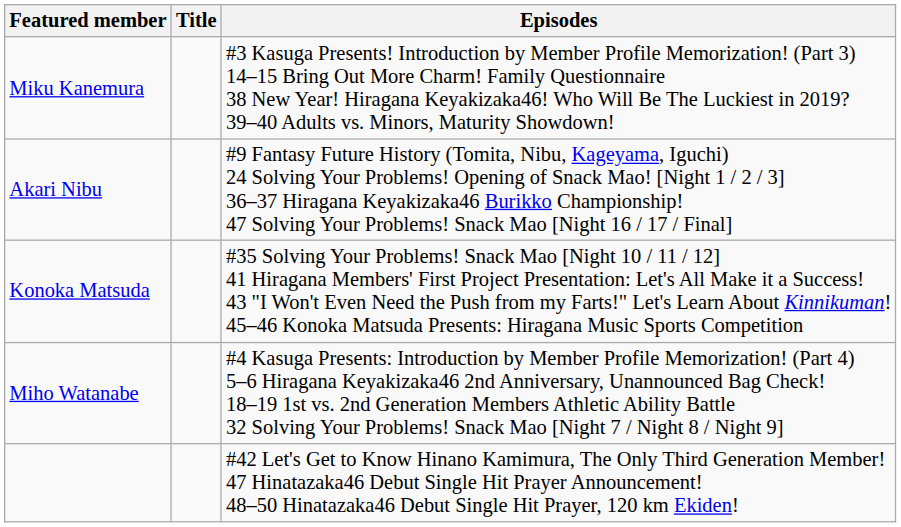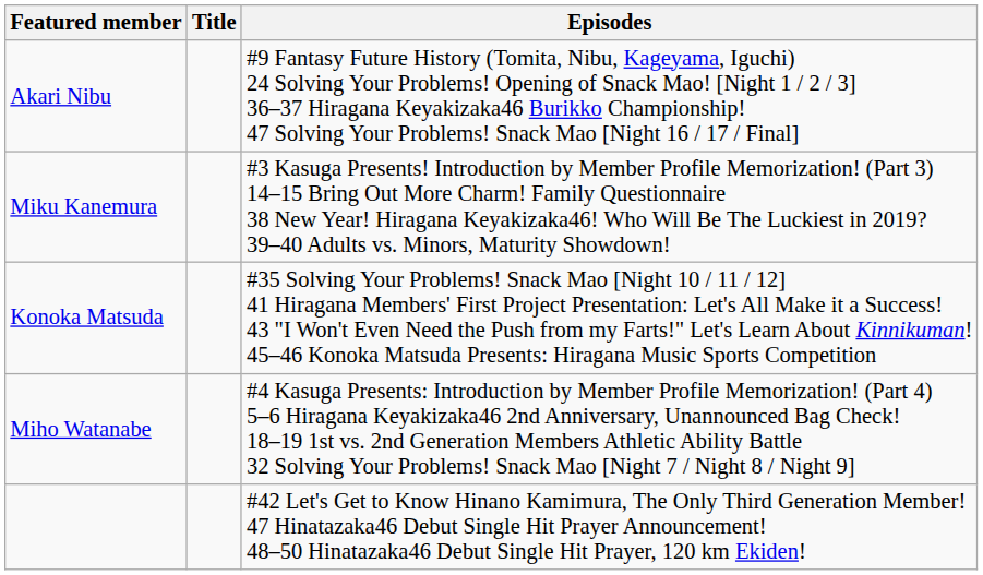 <table class="wikitable">
 <tr>
 <th>Featured member</th>
 <th>Title</th>
 <th>Episodes</th>
 </tr>
 <tr>
+<td><a href='#'>Akari Nibu</a></td>
+<td></td>
+<td>#9 Fantasy Future History (Tomita, Nibu, <a href='#'>Kageyama</a>, Iguchi)<br>24 Solving Your Problems! Opening of Snack Mao! [Night 1 / 2 / 3]<br>36–37 Hiragana Keyakizaka46 <a href='#'>Burikko</a> Championship!<br>47 Solving Your Problems! Snack Mao [Night 16 / 17 / Final]</td>
+</tr>
+<tr>
 <td><a href='#'>Miku Kanemura</a></td>
 <td></td>
 <td>#3 Kasuga Presents! Introduction by Member Profile Memorization! (Part 3)<br>14–15 Bring Out More Charm! Family Questionnaire<br>38 New Year! Hiragana Keyakizaka46! Who Will Be The Luckiest in 2019?<br>39–40 Adults vs. Minors, Maturity Showdown!</td>
-</tr>
-<tr>
-<td><a href='#'>Akari Nibu</a></td>
-<td></td>
-<td>#9 Fantasy Future History (Tomita, Nibu, <a href='#'>Kageyama</a>, Iguchi)<br>24 Solving Your Problems! Opening of Snack Mao! [Night 1 / 2 / 3]<br>36–37 Hiragana Keyakizaka46 <a href='#'>Burikko</a> Championship!<br>47 Solving Your Problems! Snack Mao [Night 16 / 17 / Final]</td>
 </tr>
 <tr>
 <td><a href='#'>Konoka Matsuda</a></td>
 <td></td>
 <td>#35 Solving Your Problems! Snack Mao [Night 10 / 11 / 12]<br>41 Hiragana Members' First Project Presentation: Let's All Make it a Success!<br>43 "I Won't Even Need the Push from my Farts!" Let's Learn About <em><a href='#'>Kinnikuman</a></em>!<br>45–46 Konoka Matsuda Presents: Hiragana Music Sports Competition</td>
 </tr>
 <tr>
 <td><a href='#'>Miho Watanabe</a></td>
 <td></td>
 <td>#4 Kasuga Presents: Introduction by Member Profile Memorization! (Part 4)<br>5–6 Hiragana Keyakizaka46 2nd Anniversary, Unannounced Bag Check!<br>18–19 1st vs. 2nd Generation Members Athletic Ability Battle<br>32 Solving Your Problems! Snack Mao [Night 7 / Night 8 / Night 9]</td>
 </tr>
 <tr>
 <td></td>
 <td></td>
 <td>#42 Let's Get to Know Hinano Kamimura, The Only Third Generation Member!<br>47 Hinatazaka46 Debut Single Hit Prayer Announcement!<br>48–50 Hinatazaka46 Debut Single Hit Prayer, 120 km <a href='#'>Ekiden</a>!</td>
 </tr>
 </table>
